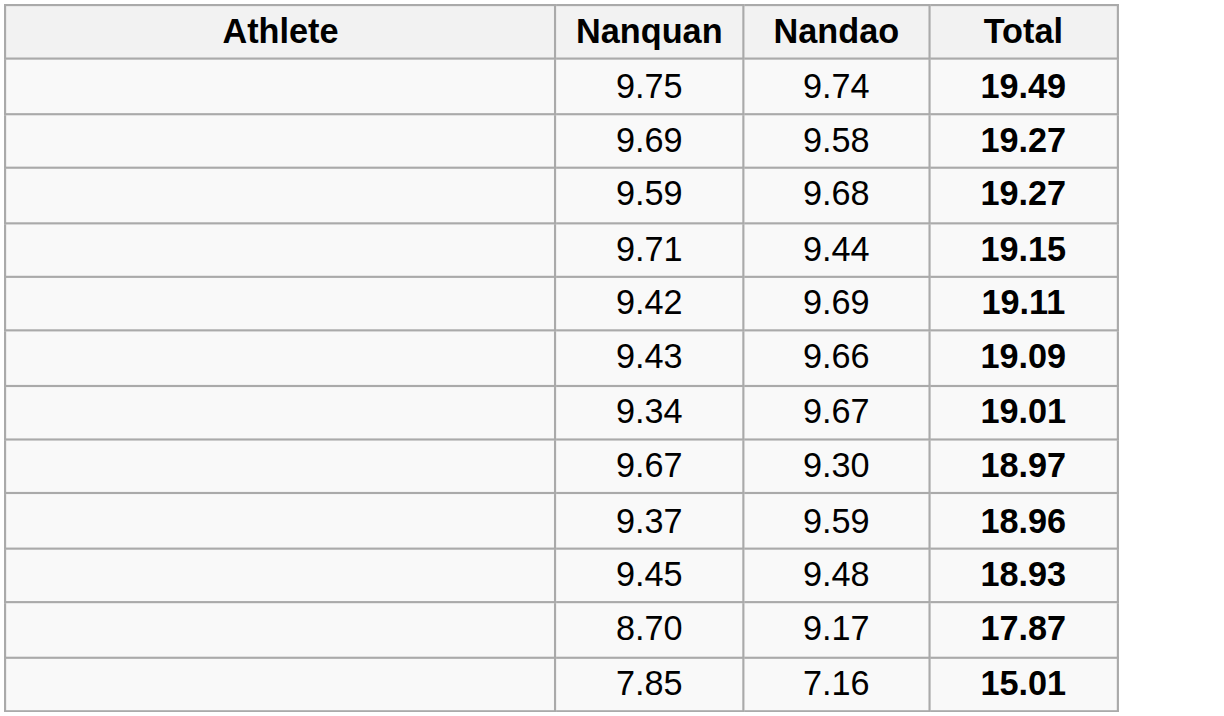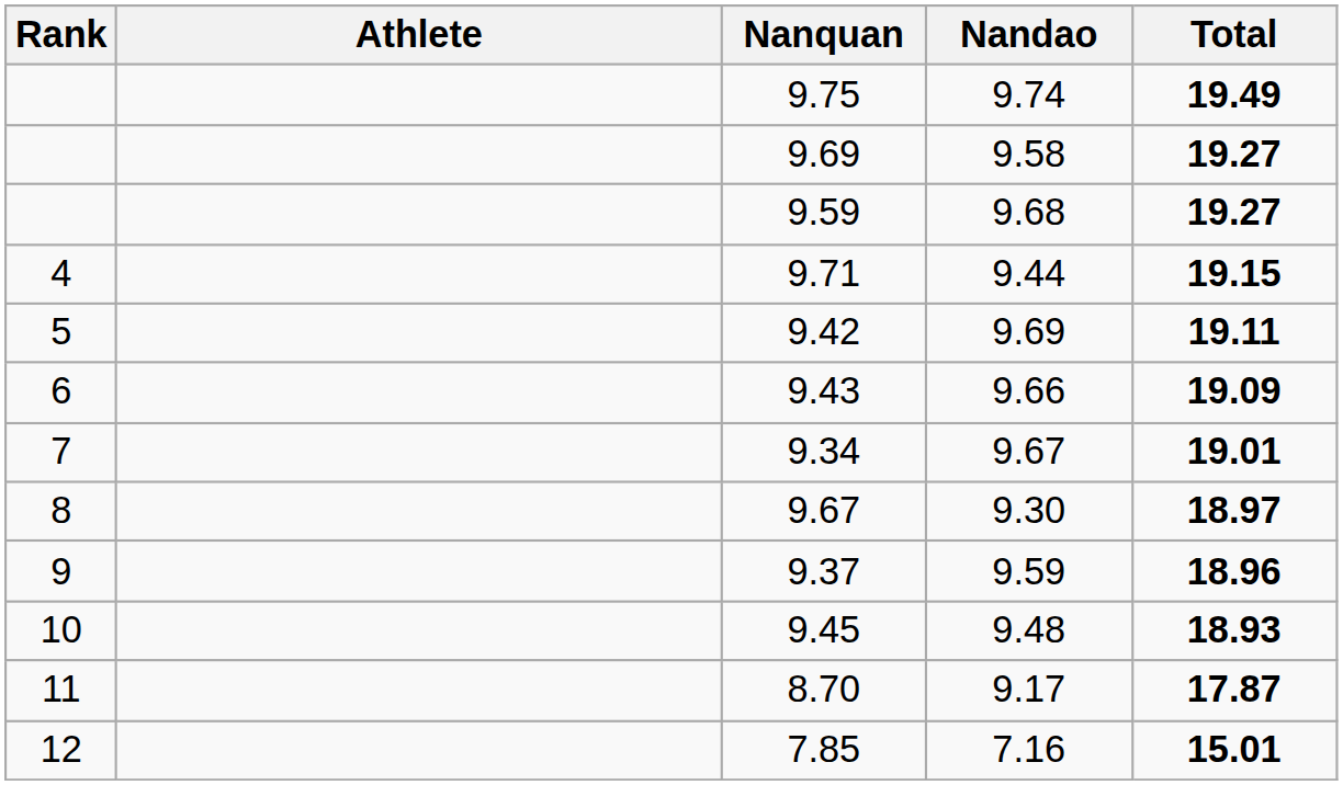 <table class=wikitable style="text-align:center">
 <tr>
+<th width=40>Rank</th>
 <th width=250>Athlete</th>
 <th width=80>Nanquan</th>
 <th width=80>Nandao</th>
 <th width=80>Total</th>
 </tr>
 <tr>
+<td></td>
 <td align=left></td>
 <td>9.75</td>
 <td>9.74</td>
 <td><strong>19.49</strong></td>
 </tr>
 <tr>
+<td></td>
 <td align=left></td>
 <td>9.69</td>
 <td>9.58</td>
 <td><strong>19.27</strong></td>
 </tr>
 <tr>
+<td></td>
 <td align=left></td>
 <td>9.59</td>
 <td>9.68</td>
 <td><strong>19.27</strong></td>
 </tr>
 <tr>
+<td>4</td>
 <td align=left></td>
 <td>9.71</td>
 <td>9.44</td>
 <td><strong>19.15</strong></td>
 </tr>
 <tr>
+<td>5</td>
 <td align=left></td>
 <td>9.42</td>
 <td>9.69</td>
 <td><strong>19.11</strong></td>
 </tr>
 <tr>
+<td>6</td>
 <td align=left></td>
 <td>9.43</td>
 <td>9.66</td>
 <td><strong>19.09</strong></td>
 </tr>
 <tr>
+<td>7</td>
 <td align=left></td>
 <td>9.34</td>
 <td>9.67</td>
 <td><strong>19.01</strong></td>
 </tr>
 <tr>
+<td>8</td>
 <td align=left></td>
 <td>9.67</td>
 <td>9.30</td>
 <td><strong>18.97</strong></td>
 </tr>
 <tr>
+<td>9</td>
 <td align=left></td>
 <td>9.37</td>
 <td>9.59</td>
 <td><strong>18.96</strong></td>
 </tr>
 <tr>
+<td>10</td>
 <td align=left></td>
 <td>9.45</td>
 <td>9.48</td>
 <td><strong>18.93</strong></td>
 </tr>
 <tr>
+<td>11</td>
 <td align=left></td>
 <td>8.70</td>
 <td>9.17</td>
 <td><strong>17.87</strong></td>
 </tr>
 <tr>
+<td>12</td>
 <td align=left></td>
 <td>7.85</td>
 <td>7.16</td>
 <td><strong>15.01</strong></td>
 </tr>
 </table>
